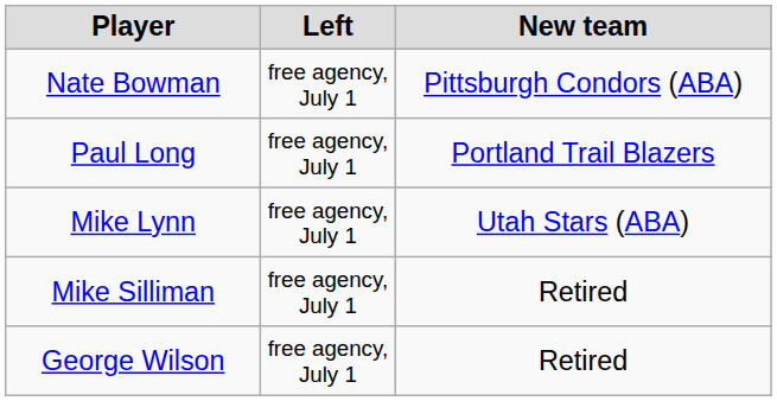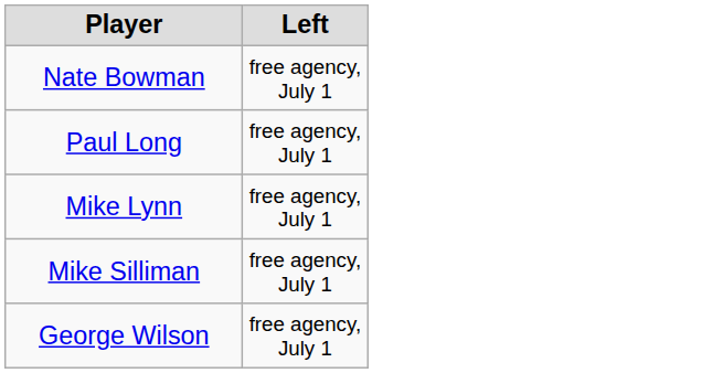 <table class="wikitable" style="text-align: center">
 <tr align="center"  bgcolor="#dddddd">
 <td style="width:140px"><strong>Player</strong></td>
 <td style="width:70px"><strong>Left</strong></td>
-<td style="width:210px"><strong>New team</strong></td>
 </tr>
 <tr style="height:40px">
 <td><a href='#'>Nate Bowman</a></td>
 <td style="font-size: 80%">free agency, July 1</td>
-<td><a href='#'>Pittsburgh Condors</a> (<a href='#'>ABA</a>)</td>
 </tr>
 <tr style="height:40px">
 <td><a href='#'>Paul Long</a></td>
 <td style="font-size: 80%">free agency, July 1</td>
-<td><a href='#'>Portland Trail Blazers</a></td>
 </tr>
 <tr style="height:40px">
 <td><a href='#'>Mike Lynn</a></td>
 <td style="font-size: 80%">free agency, July 1</td>
-<td><a href='#'>Utah Stars</a> (<a href='#'>ABA</a>)</td>
 </tr>
 <tr style="height:40px">
 <td><a href='#'>Mike Silliman</a></td>
 <td style="font-size: 80%">free agency, July 1</td>
-<td>Retired</td>
 </tr>
 <tr style="height:40px">
 <td><a href='#'>George Wilson</a></td>
 <td style="font-size: 80%">free agency, July 1</td>
-<td>Retired</td>
 </tr>
 </table>
